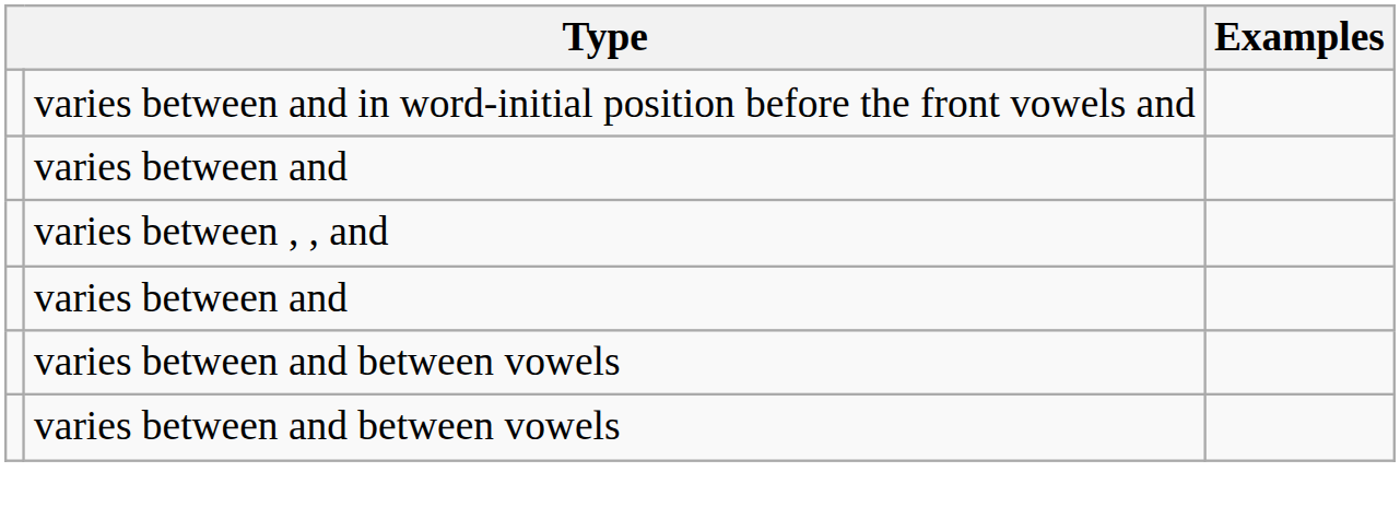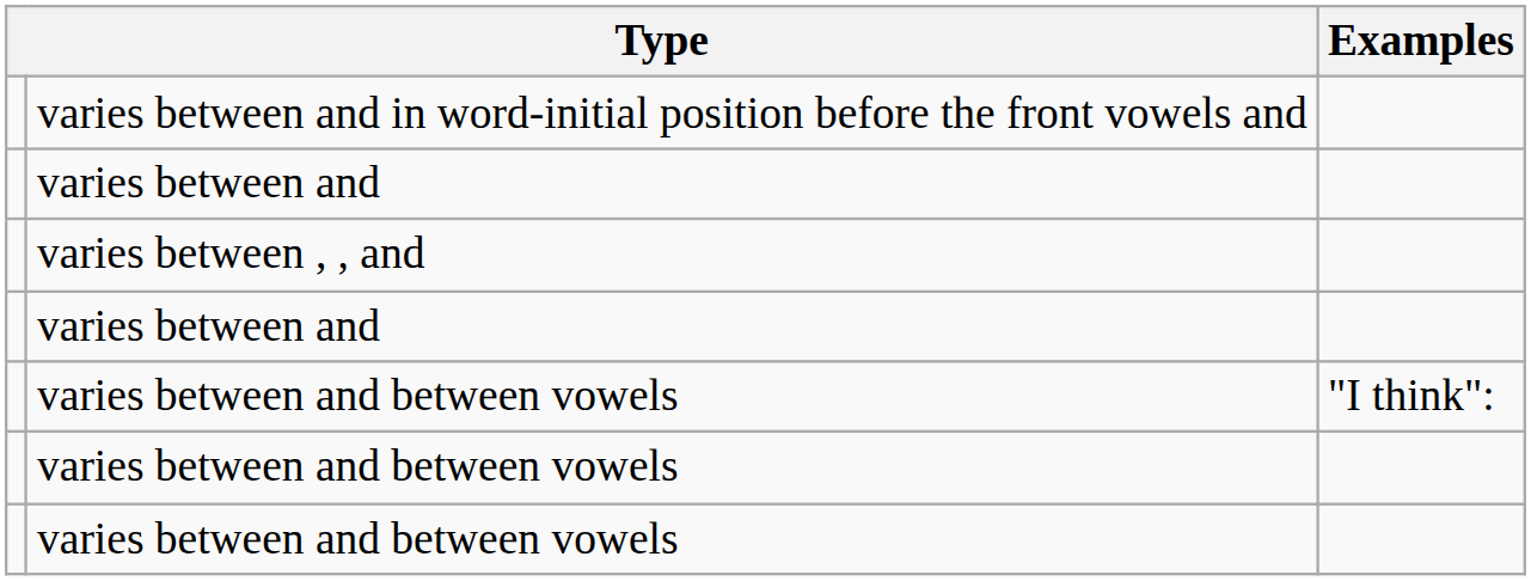 <table class="wikitable">
 <tr>
 <th colspan=2>Type</th>
 <th>Examples</th>
 </tr>
 <tr>
 <td></td>
 <td>varies between  and  in word-initial position before the front vowels  and </td>
 <td></td>
 </tr>
 <tr>
 <td></td>
 <td>varies between  and </td>
 <td></td>
 </tr>
 <tr>
 <td></td>
 <td>varies between , ,  and </td>
 <td></td>
 </tr>
 <tr>
 <td></td>
 <td>varies between  and </td>
 <td></td>
 </tr>
 <tr>
 <td></td>
 <td>varies between  and  between vowels</td>
+<td> "I think": </td>
+</tr>
+<tr>
+<td></td>
+<td>varies between  and  between vowels</td>
 <td></td>
 </tr>
 <tr>
 <td></td>
 <td>varies between  and  between vowels</td>
 <td></td>
 </tr>
 </table>
